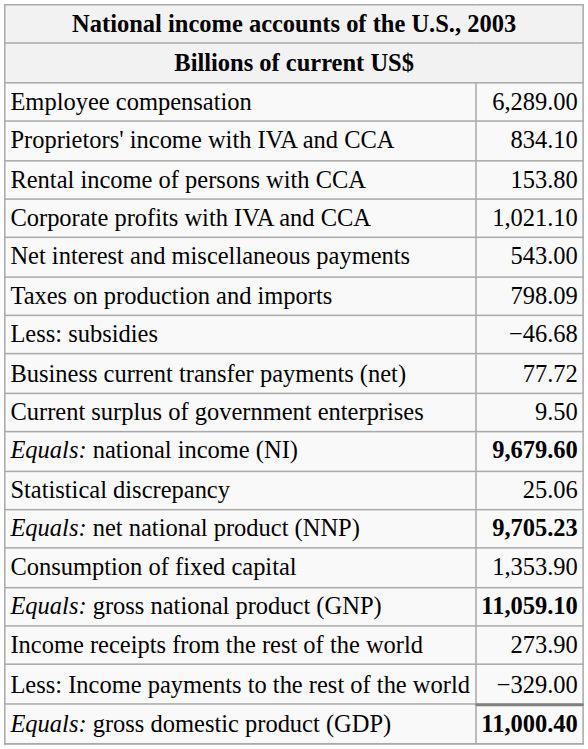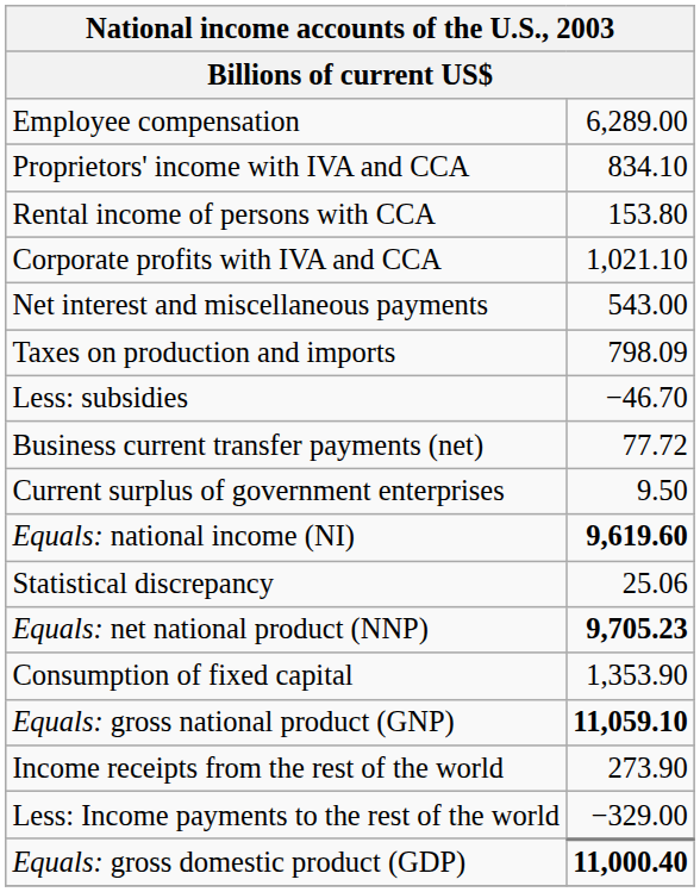 <table class="wikitable">
 <tr>
 <th colspan="2" align="center">National income accounts of the U.S., 2003</th>
 </tr>
 <tr>
 <th colspan="2" align="center">Billions of current US$</th>
 </tr>
 <tr>
 <td>Employee compensation </td>
 <td align="right">6,289.00</td>
 </tr>
 <tr>
 <td>Proprietors' income with IVA and CCA </td>
 <td align="right">834.10</td>
 </tr>
 <tr>
 <td>Rental income of persons with CCA</td>
 <td align="right">153.80</td>
 </tr>
 <tr>
 <td>Corporate profits with IVA and CCA </td>
 <td align="right">1,021.10</td>
 </tr>
 <tr>
 <td>Net interest and miscellaneous payments</td>
 <td align="right">543.00</td>
 </tr>
 <tr>
 <td>Taxes on production and imports</td>
 <td align="right">798.09</td>
 </tr>
 <tr>
 <td>Less: subsidies</td>
-<td align="right">−46.68</td>
+<td align="right">−46.70</td>
 </tr>
 <tr>
 <td>Business current transfer payments (net)</td>
 <td align="right">77.72</td>
 </tr>
 <tr>
 <td>Current surplus of government enterprises</td>
 <td align="right">9.50</td>
 </tr>
 <tr>
 <td><em>Equals:</em> national income (NI)</td>
-<td align="right"><strong>9,679.60</strong></td>
+<td align="right"><strong>9,619.60</strong></td>
 </tr>
 <tr>
 <td>Statistical discrepancy</td>
 <td align="right">25.06</td>
 </tr>
 <tr>
 <td><em>Equals:</em> net national product (NNP)</td>
 <td align="right"><strong>9,705.23</strong></td>
 </tr>
 <tr>
 <td>Consumption of fixed capital</td>
 <td align="right">1,353.90</td>
 </tr>
 <tr>
 <td><em>Equals:</em> gross national product (GNP)</td>
 <td align="right"><strong>11,059.10</strong></td>
 </tr>
 <tr>
 <td>Income receipts from the rest of the world</td>
 <td align="right">273.90</td>
 </tr>
 <tr>
 <td>Less: Income payments to the rest of the world</td>
 <td align="right" style="border-bottom:2px solid grey">−329.00</td>
 </tr>
 <tr>
 <td><em>Equals:</em> gross domestic product (GDP) </td>
 <td align="right"><strong>11,000.40</strong></td>
 </tr>
 <tr>
 </tr>
 </table>
